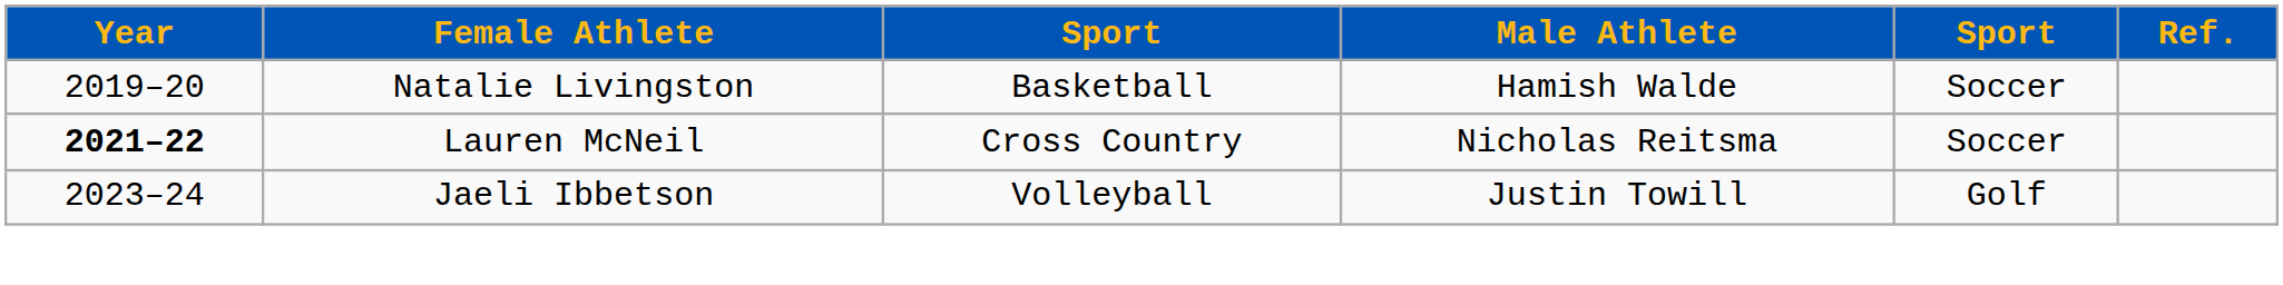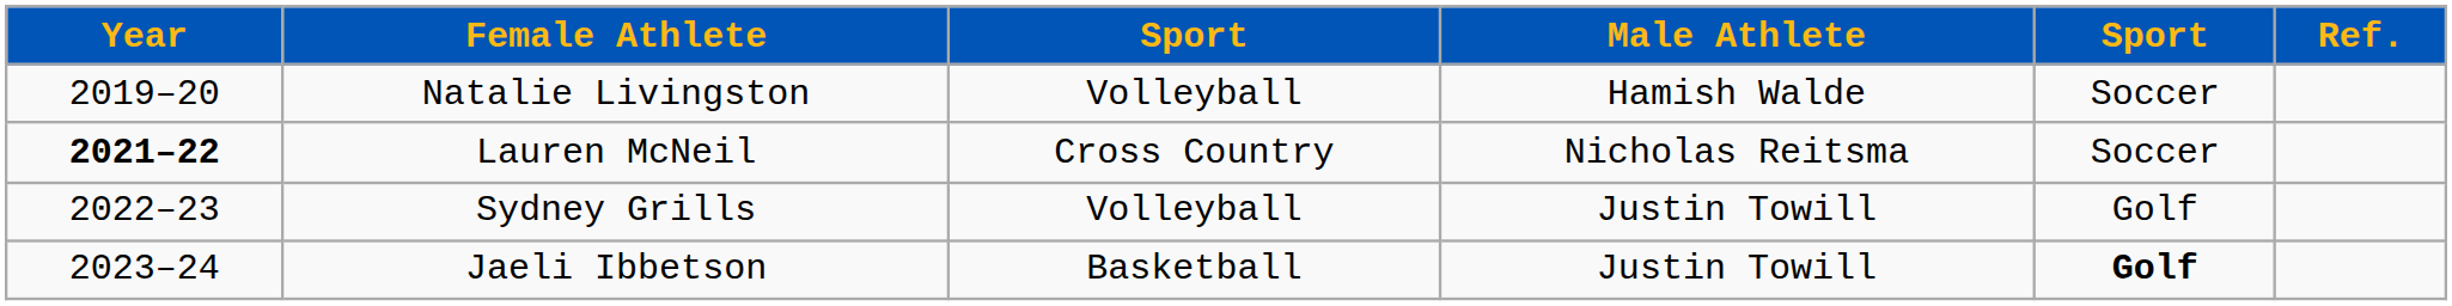 <table class="wikitable" width="100%">
 <tr align="center"  style=" background:#0055B7;color:#FDB913;">
 <td><strong>Year</strong></td>
 <td><strong>Female Athlete</strong></td>
 <td><strong>Sport</strong></td>
 <td><strong>Male Athlete</strong></td>
 <td><strong>Sport</strong></td>
 <td><strong>Ref.</strong></td>
 </tr>
 <tr align="center" bgcolor="">
 <td>2019–20</td>
 <td>Natalie Livingston</td>
-<td>Basketball</td>
+<td>Volleyball</td>
 <td>Hamish Walde</td>
 <td>Soccer</td>
 <td></td>
 </tr>
 <tr align="center" bgcolor="">
 <td><strong>2021–22</strong></td>
 <td>Lauren McNeil</td>
 <td>Cross Country</td>
 <td>Nicholas Reitsma</td>
 <td>Soccer</td>
 <td></td>
 </tr>
 <tr align="center" bgcolor="">
-<td>2023–24</td>
-<td>Jaeli Ibbetson</td>
+<td>2022–23</td>
+<td>Sydney Grills</td>
 <td>Volleyball</td>
 <td>Justin Towill</td>
 <td>Golf</td>
 <td></td>
 </tr>
+<tr align="center" bgcolor="">
+<td>2023–24</td>
+<td>Jaeli Ibbetson</td>
+<td>Basketball</td>
+<td>Justin Towill</td>
+<td><strong>Golf</strong></td>
+<td></td>
+</tr>
 </table>
